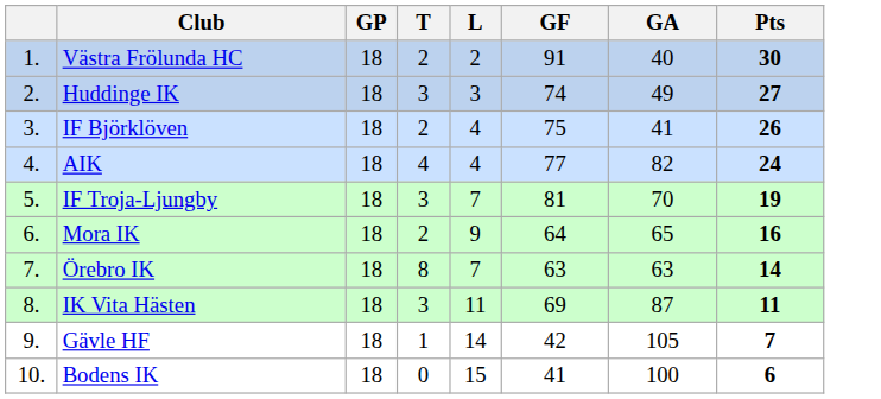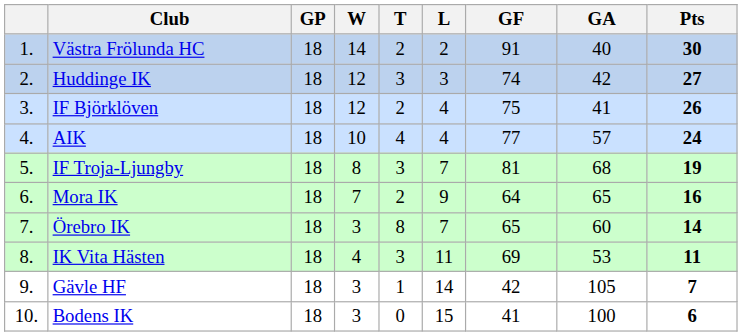 <table class="wikitable">
 <tr>
 <th width="30"></th>
 <th width="200">Club</th>
 <th width="30">GP</th>
+<th width="30">W</th>
 <th width="30">T</th>
 <th width="30">L</th>
 <th width="70">GF</th>
 <th width="70">GA</th>
 <th width="70">Pts</th>
 </tr>
 <tr bgcolor="#BCD2EE" align="center">
 <td>1.</td>
 <td align="left"><a href='#'>Västra Frölunda HC</a></td>
 <td>18</td>
+<td>14</td>
 <td>2</td>
 <td>2</td>
 <td>91</td>
 <td>40</td>
 <td><strong>30</strong></td>
 </tr>
 <tr bgcolor="#BCD2EE" align="center">
 <td>2.</td>
 <td align="left"><a href='#'>Huddinge IK</a></td>
 <td>18</td>
+<td>12</td>
 <td>3</td>
 <td>3</td>
 <td>74</td>
-<td>49</td>
+<td>42</td>
 <td><strong>27</strong></td>
 </tr>
 <tr bgcolor="#CAE1FF" align="center">
 <td>3.</td>
 <td align="left"><a href='#'>IF Björklöven</a></td>
 <td>18</td>
+<td>12</td>
 <td>2</td>
 <td>4</td>
 <td>75</td>
 <td>41</td>
 <td><strong>26</strong></td>
 </tr>
 <tr bgcolor="#CAE1FF" align="center">
 <td>4.</td>
 <td align="left"><a href='#'>AIK</a></td>
 <td>18</td>
+<td>10</td>
 <td>4</td>
 <td>4</td>
 <td>77</td>
-<td>82</td>
+<td>57</td>
 <td><strong>24</strong></td>
 </tr>
 <tr bgcolor="#CCFFCC" align="center">
 <td>5.</td>
 <td align="left"><a href='#'>IF Troja-Ljungby</a></td>
 <td>18</td>
+<td>8</td>
 <td>3</td>
 <td>7</td>
 <td>81</td>
-<td>70</td>
+<td>68</td>
 <td><strong>19</strong></td>
 </tr>
 <tr bgcolor="#CCFFCC" align="center">
 <td>6.</td>
 <td align="left"><a href='#'>Mora IK</a></td>
 <td>18</td>
+<td>7</td>
 <td>2</td>
 <td>9</td>
 <td>64</td>
 <td>65</td>
 <td><strong>16</strong></td>
 </tr>
 <tr bgcolor="#CCFFCC" align="center">
 <td>7.</td>
 <td align="left"><a href='#'>Örebro IK</a></td>
 <td>18</td>
+<td>3</td>
 <td>8</td>
 <td>7</td>
-<td>63</td>
-<td>63</td>
+<td>65</td>
+<td>60</td>
 <td><strong>14</strong></td>
 </tr>
 <tr bgcolor="#CCFFCC" align="center">
 <td>8.</td>
 <td align="left"><a href='#'>IK Vita Hästen</a></td>
 <td>18</td>
+<td>4</td>
 <td>3</td>
 <td>11</td>
 <td>69</td>
-<td>87</td>
+<td>53</td>
 <td><strong>11</strong></td>
 </tr>
 <tr bgcolor="#FFFFFF" align="center">
 <td>9.</td>
 <td align="left"><a href='#'>Gävle HF</a></td>
 <td>18</td>
+<td>3</td>
 <td>1</td>
 <td>14</td>
 <td>42</td>
 <td>105</td>
 <td><strong>7</strong></td>
 </tr>
 <tr bgcolor="#FFFFFF" align="center">
 <td>10.</td>
 <td align="left"><a href='#'>Bodens IK</a></td>
 <td>18</td>
+<td>3</td>
 <td>0</td>
 <td>15</td>
 <td>41</td>
 <td>100</td>
 <td><strong>6</strong></td>
 </tr>
 </table>
